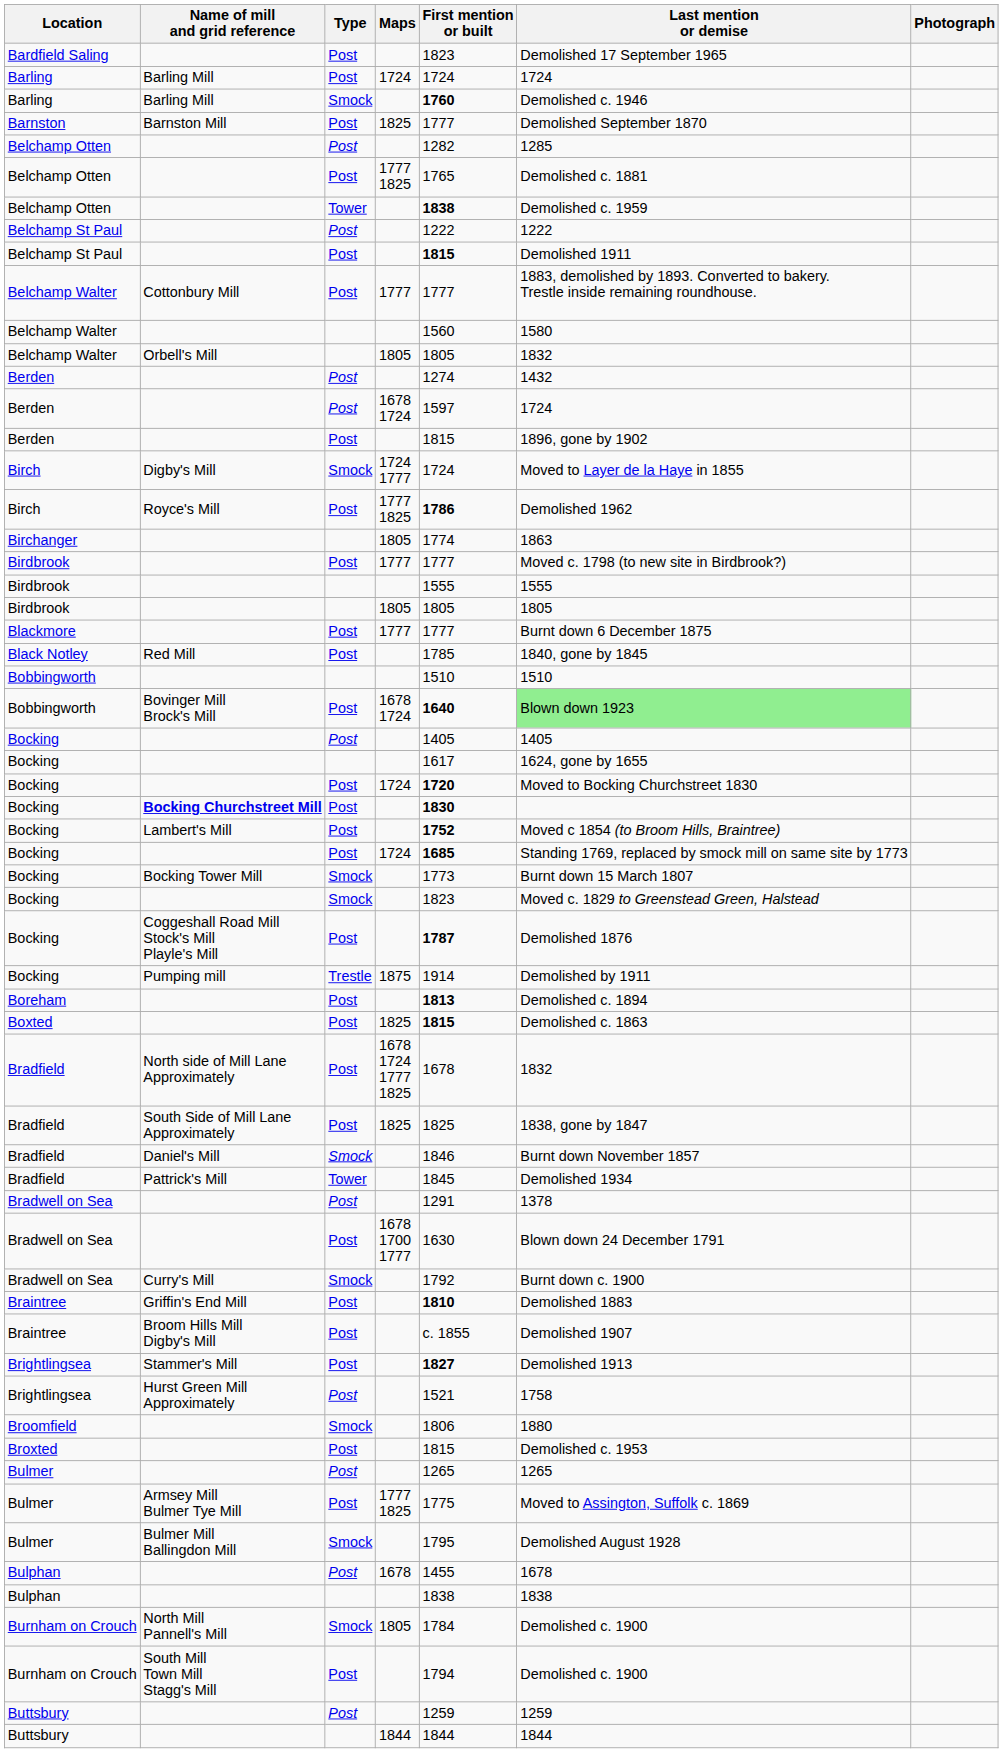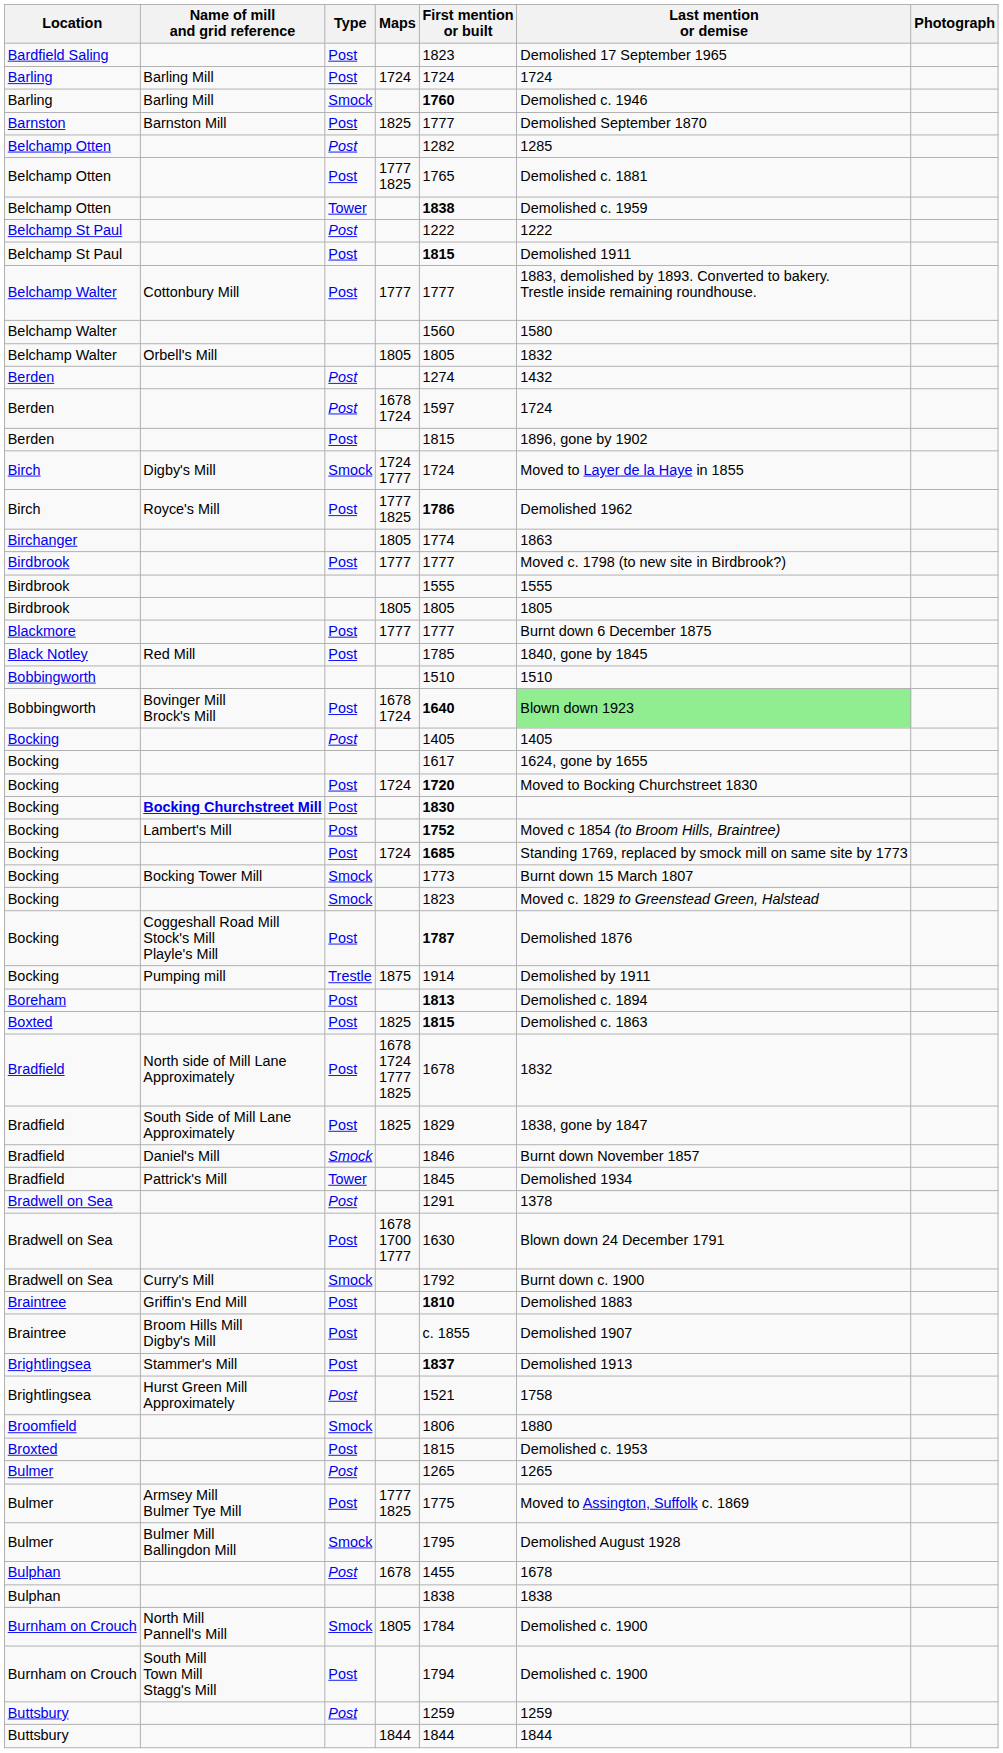 <table class="wikitable">
 <tr>
 <th>Location</th>
 <th>Name of mill<br>and grid reference</th>
 <th>Type</th>
 <th>Maps</th>
 <th>First mention<br>or built</th>
 <th>Last mention<br> or demise</th>
 <th>Photograph</th>
 </tr>
 <tr>
 <td><a href='#'>Bardfield Saling</a></td>
 <td></td>
 <td><a href='#'>Post</a></td>
 <td></td>
 <td>1823</td>
 <td>Demolished 17 September 1965</td>
 <td></td>
 </tr>
 <tr>
 <td><a href='#'>Barling</a></td>
 <td>Barling Mill<br></td>
 <td><a href='#'>Post</a></td>
 <td>1724</td>
 <td>1724</td>
 <td>1724</td>
 <td></td>
 </tr>
 <tr>
 <td>Barling</td>
 <td>Barling Mill<br></td>
 <td><a href='#'>Smock</a></td>
 <td></td>
 <td><strong>1760</strong></td>
 <td>Demolished c. 1946</td>
 <td></td>
 </tr>
 <tr>
 <td><a href='#'>Barnston</a></td>
 <td>Barnston Mill<br></td>
 <td><a href='#'>Post</a></td>
 <td>1825</td>
 <td>1777</td>
 <td>Demolished September 1870</td>
 <td></td>
 </tr>
 <tr>
 <td><a href='#'>Belchamp Otten</a></td>
 <td></td>
 <td><em><a href='#'>Post</a></em></td>
 <td></td>
 <td>1282</td>
 <td>1285</td>
 <td></td>
 </tr>
 <tr>
 <td>Belchamp Otten</td>
 <td></td>
 <td><a href='#'>Post</a></td>
 <td>1777<br>1825</td>
 <td>1765</td>
 <td>Demolished c. 1881</td>
 <td></td>
 </tr>
 <tr>
 <td>Belchamp Otten</td>
 <td></td>
 <td><a href='#'>Tower</a></td>
 <td></td>
 <td><strong>1838</strong></td>
 <td>Demolished c. 1959</td>
 <td></td>
 </tr>
 <tr>
 <td><a href='#'>Belchamp St Paul</a></td>
 <td></td>
 <td><em><a href='#'>Post</a></em></td>
 <td></td>
 <td>1222</td>
 <td>1222</td>
 <td></td>
 </tr>
 <tr>
 <td>Belchamp St Paul</td>
 <td></td>
 <td><a href='#'>Post</a></td>
 <td></td>
 <td><strong>1815</strong></td>
 <td>Demolished 1911</td>
 <td></td>
 </tr>
 <tr>
 <td><a href='#'>Belchamp Walter</a></td>
 <td>Cottonbury Mill<br></td>
 <td><a href='#'>Post</a></td>
 <td>1777</td>
 <td>1777</td>
 <td>1883, demolished by 1893. Converted to bakery.<br>Trestle inside remaining roundhouse.<br><br></td>
 <td></td>
 </tr>
 <tr>
 <td>Belchamp Walter</td>
 <td></td>
 <td></td>
 <td></td>
 <td>1560</td>
 <td>1580</td>
 <td></td>
 </tr>
 <tr>
 <td>Belchamp Walter</td>
 <td>Orbell's Mill <br></td>
 <td></td>
 <td>1805</td>
 <td>1805</td>
 <td>1832</td>
 <td></td>
 </tr>
 <tr>
 <td><a href='#'>Berden</a></td>
 <td></td>
 <td><em><a href='#'>Post</a></em></td>
 <td></td>
 <td>1274</td>
 <td>1432</td>
 <td></td>
 </tr>
 <tr>
 <td>Berden</td>
 <td></td>
 <td><em><a href='#'>Post</a></em></td>
 <td>1678<br>1724</td>
 <td>1597</td>
 <td>1724</td>
 <td></td>
 </tr>
 <tr>
 <td>Berden</td>
 <td></td>
 <td><a href='#'>Post</a></td>
 <td></td>
 <td>1815</td>
 <td>1896, gone by 1902</td>
 <td></td>
 </tr>
 <tr>
 <td><a href='#'>Birch</a></td>
 <td>Digby's Mill <br></td>
 <td><a href='#'>Smock</a></td>
 <td>1724<br>1777</td>
 <td>1724</td>
 <td>Moved to <a href='#'>Layer de la Haye</a> in 1855</td>
 <td></td>
 </tr>
 <tr>
 <td>Birch</td>
 <td>Royce's Mill <br></td>
 <td><a href='#'>Post</a></td>
 <td>1777<br>1825</td>
 <td><strong>1786</strong></td>
 <td>Demolished 1962</td>
 <td></td>
 </tr>
 <tr>
 <td><a href='#'>Birchanger</a></td>
 <td></td>
 <td></td>
 <td>1805</td>
 <td>1774</td>
 <td>1863</td>
 <td></td>
 </tr>
 <tr>
 <td><a href='#'>Birdbrook</a></td>
 <td></td>
 <td><a href='#'>Post</a></td>
 <td>1777</td>
 <td>1777</td>
 <td>Moved c. 1798 (to new site in Birdbrook?)</td>
 <td></td>
 </tr>
 <tr>
 <td>Birdbrook</td>
 <td></td>
 <td></td>
 <td></td>
 <td>1555</td>
 <td>1555</td>
 <td></td>
 </tr>
 <tr>
 <td>Birdbrook</td>
 <td></td>
 <td></td>
 <td>1805</td>
 <td>1805</td>
 <td>1805</td>
 <td></td>
 </tr>
 <tr>
 <td><a href='#'>Blackmore</a></td>
 <td></td>
 <td><a href='#'>Post</a></td>
 <td>1777</td>
 <td>1777</td>
 <td>Burnt down 6 December 1875</td>
 <td></td>
 </tr>
 <tr>
 <td><a href='#'>Black Notley</a></td>
 <td>Red Mill<br></td>
 <td><a href='#'>Post</a></td>
 <td></td>
 <td>1785</td>
 <td>1840, gone by 1845</td>
 <td></td>
 </tr>
 <tr>
 <td><a href='#'>Bobbingworth</a></td>
 <td></td>
 <td></td>
 <td></td>
 <td>1510</td>
 <td>1510</td>
 <td></td>
 </tr>
 <tr>
 <td>Bobbingworth</td>
 <td>Bovinger Mill<br>Brock's Mill <br></td>
 <td><a href='#'>Post</a></td>
 <td>1678<br>1724</td>
 <td><strong>1640</strong></td>
 <td style="background: lightgreen;">Blown down 1923</td>
 <td></td>
 </tr>
 <tr>
 <td><a href='#'>Bocking</a></td>
 <td></td>
 <td><em><a href='#'>Post</a></em></td>
 <td></td>
 <td>1405</td>
 <td>1405</td>
 <td></td>
 </tr>
 <tr>
 <td>Bocking</td>
 <td></td>
 <td></td>
 <td></td>
 <td>1617</td>
 <td>1624, gone by 1655</td>
 <td></td>
 </tr>
 <tr>
 <td>Bocking</td>
 <td></td>
 <td><a href='#'>Post</a></td>
 <td>1724<br></td>
 <td><strong>1720</strong></td>
 <td>Moved to Bocking Churchstreet 1830</td>
 <td></td>
 </tr>
 <tr>
 <td>Bocking</td>
 <td><strong><a href='#'>Bocking Churchstreet Mill</a></strong><br></td>
 <td><a href='#'>Post</a></td>
 <td></td>
 <td><strong>1830</strong></td>
 <td></td>
 <td></td>
 </tr>
 <tr>
 <td>Bocking</td>
 <td>Lambert's Mill <br></td>
 <td><a href='#'>Post</a></td>
 <td></td>
 <td><strong>1752</strong></td>
 <td>Moved c 1854 <em>(to Broom Hills, Braintree)</em></td>
 <td></td>
 </tr>
 <tr>
 <td>Bocking</td>
 <td></td>
 <td><a href='#'>Post</a></td>
 <td>1724</td>
 <td><strong>1685</strong></td>
 <td>Standing 1769, replaced by smock mill on same site by 1773</td>
 <td></td>
 </tr>
 <tr>
 <td>Bocking</td>
 <td>Bocking Tower Mill <br></td>
 <td><a href='#'>Smock</a></td>
 <td></td>
 <td>1773</td>
 <td>Burnt down 15 March 1807</td>
 <td></td>
 </tr>
 <tr>
 <td>Bocking</td>
 <td></td>
 <td><a href='#'>Smock</a></td>
 <td></td>
 <td>1823</td>
 <td>Moved c. 1829 <em>to Greenstead Green, Halstead</em></td>
 <td></td>
 </tr>
 <tr>
 <td>Bocking</td>
 <td>Coggeshall Road Mill <br>Stock's Mill <br>Playle's Mill <br></td>
 <td><a href='#'>Post</a></td>
 <td></td>
 <td><strong>1787</strong></td>
 <td>Demolished 1876</td>
 <td></td>
 </tr>
 <tr>
 <td>Bocking</td>
 <td>Pumping mill <br></td>
 <td><a href='#'>Trestle</a></td>
 <td>1875</td>
 <td>1914</td>
 <td>Demolished by 1911</td>
 <td></td>
 </tr>
 <tr>
 <td><a href='#'>Boreham</a></td>
 <td></td>
 <td><a href='#'>Post</a></td>
 <td></td>
 <td><strong>1813</strong></td>
 <td>Demolished c. 1894</td>
 <td></td>
 </tr>
 <tr>
 <td><a href='#'>Boxted</a></td>
 <td></td>
 <td><a href='#'>Post</a></td>
 <td>1825</td>
 <td><strong>1815</strong></td>
 <td>Demolished c. 1863</td>
 <td></td>
 </tr>
 <tr>
 <td><a href='#'>Bradfield</a></td>
 <td>North side of Mill Lane <br>Approximately<br></td>
 <td><a href='#'>Post</a></td>
 <td>1678<br>1724<br>1777<br>1825</td>
 <td>1678</td>
 <td>1832</td>
 <td></td>
 </tr>
 <tr>
 <td>Bradfield</td>
 <td>South Side of Mill Lane <br>Approximately<br></td>
 <td><a href='#'>Post</a></td>
 <td>1825</td>
-<td>1825</td>
+<td>1829</td>
 <td>1838, gone by 1847</td>
 <td></td>
 </tr>
 <tr>
 <td>Bradfield</td>
 <td>Daniel's Mill <br></td>
 <td><em><a href='#'>Smock</a></em></td>
 <td></td>
 <td>1846</td>
 <td>Burnt down November 1857</td>
 <td></td>
 </tr>
 <tr>
 <td>Bradfield</td>
 <td>Pattrick's Mill <br></td>
 <td><a href='#'>Tower</a></td>
 <td></td>
 <td>1845</td>
 <td>Demolished 1934</td>
 <td></td>
 </tr>
 <tr>
 <td><a href='#'>Bradwell on Sea</a></td>
 <td></td>
 <td><em><a href='#'>Post</a></em></td>
 <td></td>
 <td>1291</td>
 <td>1378</td>
 <td></td>
 </tr>
 <tr>
 <td>Bradwell on Sea</td>
 <td></td>
 <td><a href='#'>Post</a></td>
 <td>1678<br>1700<br>1777</td>
 <td>1630</td>
 <td>Blown down 24 December 1791</td>
 <td></td>
 </tr>
 <tr>
 <td>Bradwell on Sea</td>
 <td>Curry's Mill <br></td>
 <td><a href='#'>Smock</a></td>
 <td></td>
 <td>1792</td>
 <td>Burnt down c. 1900</td>
 <td></td>
 </tr>
 <tr>
 <td><a href='#'>Braintree</a></td>
 <td>Griffin's End Mill <br></td>
 <td><a href='#'>Post</a></td>
 <td></td>
 <td><strong>1810</strong></td>
 <td>Demolished 1883<br></td>
 <td></td>
 </tr>
 <tr>
 <td>Braintree</td>
 <td>Broom Hills Mill<br>Digby's Mill <br></td>
 <td><a href='#'>Post</a></td>
 <td></td>
 <td>c. 1855</td>
 <td>Demolished 1907</td>
 <td></td>
 </tr>
 <tr>
 <td><a href='#'>Brightlingsea</a></td>
 <td>Stammer's Mill <br></td>
 <td><a href='#'>Post</a></td>
 <td></td>
-<td><strong>1827</strong></td>
+<td><strong>1837</strong></td>
 <td>Demolished 1913</td>
 <td></td>
 </tr>
 <tr>
 <td>Brightlingsea</td>
 <td>Hurst Green Mill <br> Approximately<br></td>
 <td><em><a href='#'>Post</a></em></td>
 <td></td>
 <td>1521</td>
 <td>1758</td>
 <td></td>
 </tr>
 <tr>
 <td><a href='#'>Broomfield</a></td>
 <td></td>
 <td><a href='#'>Smock</a></td>
 <td></td>
 <td>1806</td>
 <td>1880</td>
 <td></td>
 </tr>
 <tr>
 <td><a href='#'>Broxted</a></td>
 <td></td>
 <td><a href='#'>Post</a></td>
 <td></td>
 <td>1815</td>
 <td>Demolished c. 1953</td>
 <td></td>
 </tr>
 <tr>
 <td><a href='#'>Bulmer</a></td>
 <td></td>
 <td><em><a href='#'>Post</a></em></td>
 <td></td>
 <td>1265</td>
 <td>1265</td>
 <td></td>
 </tr>
 <tr>
 <td>Bulmer</td>
 <td>Armsey Mill<br>Bulmer Tye Mill<br></td>
 <td><a href='#'>Post</a></td>
 <td>1777<br>1825</td>
 <td>1775</td>
 <td>Moved to <a href='#'>Assington, Suffolk</a> c. 1869</td>
 <td></td>
 </tr>
 <tr>
 <td>Bulmer</td>
 <td>Bulmer Mill<br>Ballingdon Mill <br></td>
 <td><a href='#'>Smock</a></td>
 <td></td>
 <td>1795</td>
 <td>Demolished August 1928<br></td>
 <td></td>
 </tr>
 <tr>
 <td><a href='#'>Bulphan</a></td>
 <td></td>
 <td><em><a href='#'>Post</a></em></td>
 <td>1678</td>
 <td>1455</td>
 <td>1678</td>
 <td></td>
 </tr>
 <tr>
 <td>Bulphan</td>
 <td></td>
 <td></td>
 <td></td>
 <td>1838</td>
 <td>1838</td>
 <td></td>
 </tr>
 <tr>
 <td><a href='#'>Burnham on Crouch</a></td>
 <td>North Mill<br>Pannell's Mill <br></td>
 <td><a href='#'>Smock</a></td>
 <td>1805</td>
 <td>1784</td>
 <td>Demolished c. 1900</td>
 <td></td>
 </tr>
 <tr>
 <td>Burnham on Crouch</td>
 <td>South Mill<br>Town Mill<br>Stagg's Mill <br></td>
 <td><a href='#'>Post</a></td>
 <td></td>
 <td>1794</td>
 <td>Demolished c. 1900</td>
 <td></td>
 </tr>
 <tr>
 <td><a href='#'>Buttsbury</a></td>
 <td></td>
 <td><em><a href='#'>Post</a></em></td>
 <td></td>
 <td>1259</td>
 <td>1259</td>
 <td></td>
 </tr>
 <tr>
 <td>Buttsbury</td>
 <td></td>
 <td></td>
 <td>1844</td>
 <td>1844</td>
 <td>1844</td>
 <td></td>
 </tr>
 </table>
